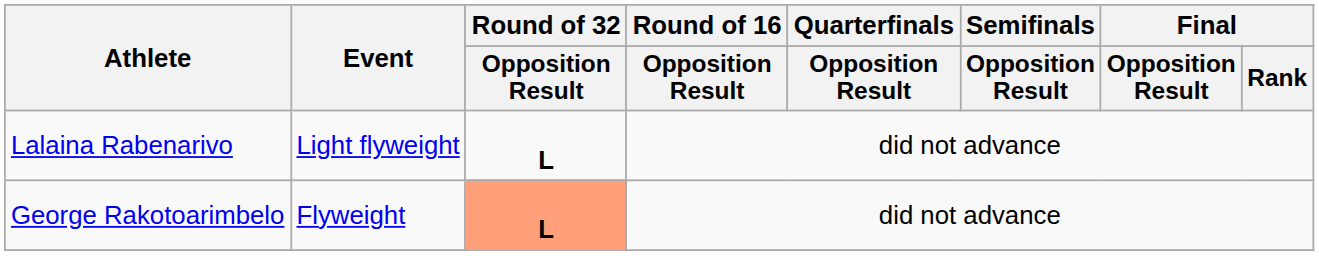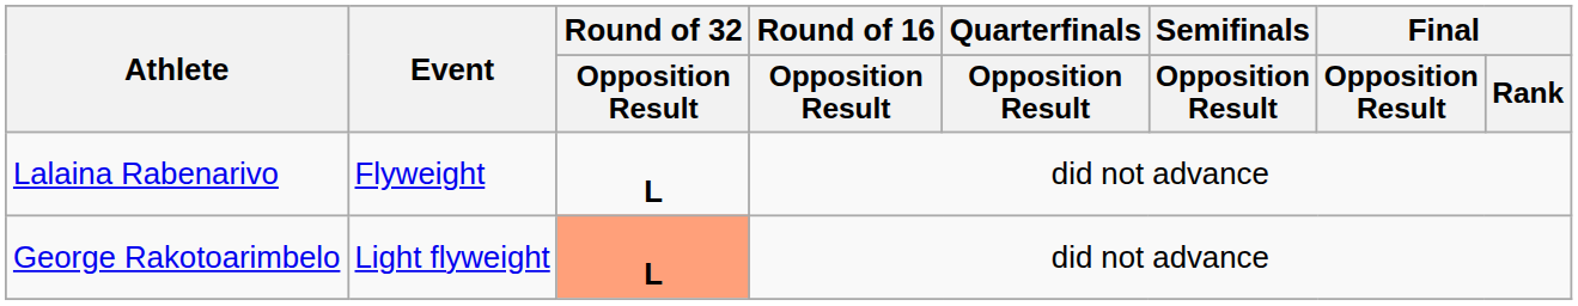 <table class="wikitable" style="font-size:90%">
 <tr>
 <th rowspan="2">Athlete</th>
 <th rowspan="2">Event</th>
 <th>Round of 32</th>
 <th>Round of 16</th>
 <th>Quarterfinals</th>
 <th>Semifinals</th>
 <th colspan=2>Final</th>
 </tr>
 <tr style="font-size:95%">
 <th>Opposition<br>Result</th>
 <th>Opposition<br>Result</th>
 <th>Opposition<br>Result</th>
 <th>Opposition<br>Result</th>
 <th>Opposition<br>Result</th>
 <th>Rank</th>
 </tr>
 <tr align=center>
 <td align=left><a href='#'>Lalaina Rabenarivo</a></td>
-<td align=left><a href='#'>Light flyweight</a></td>
+<td align=left><a href='#'>Flyweight</a></td>
 <td><br><strong>L</strong> </td>
 <td colspan=5>did not advance</td>
 </tr>
 <tr align=center>
 <td align=left><a href='#'>George Rakotoarimbelo</a></td>
-<td align=left><a href='#'>Flyweight</a></td>
+<td align=left><a href='#'>Light flyweight</a></td>
 <td style="background: lightsalmon;"><br><strong>L</strong> </td>
 <td colspan=5>did not advance</td>
 </tr>
 </table>
